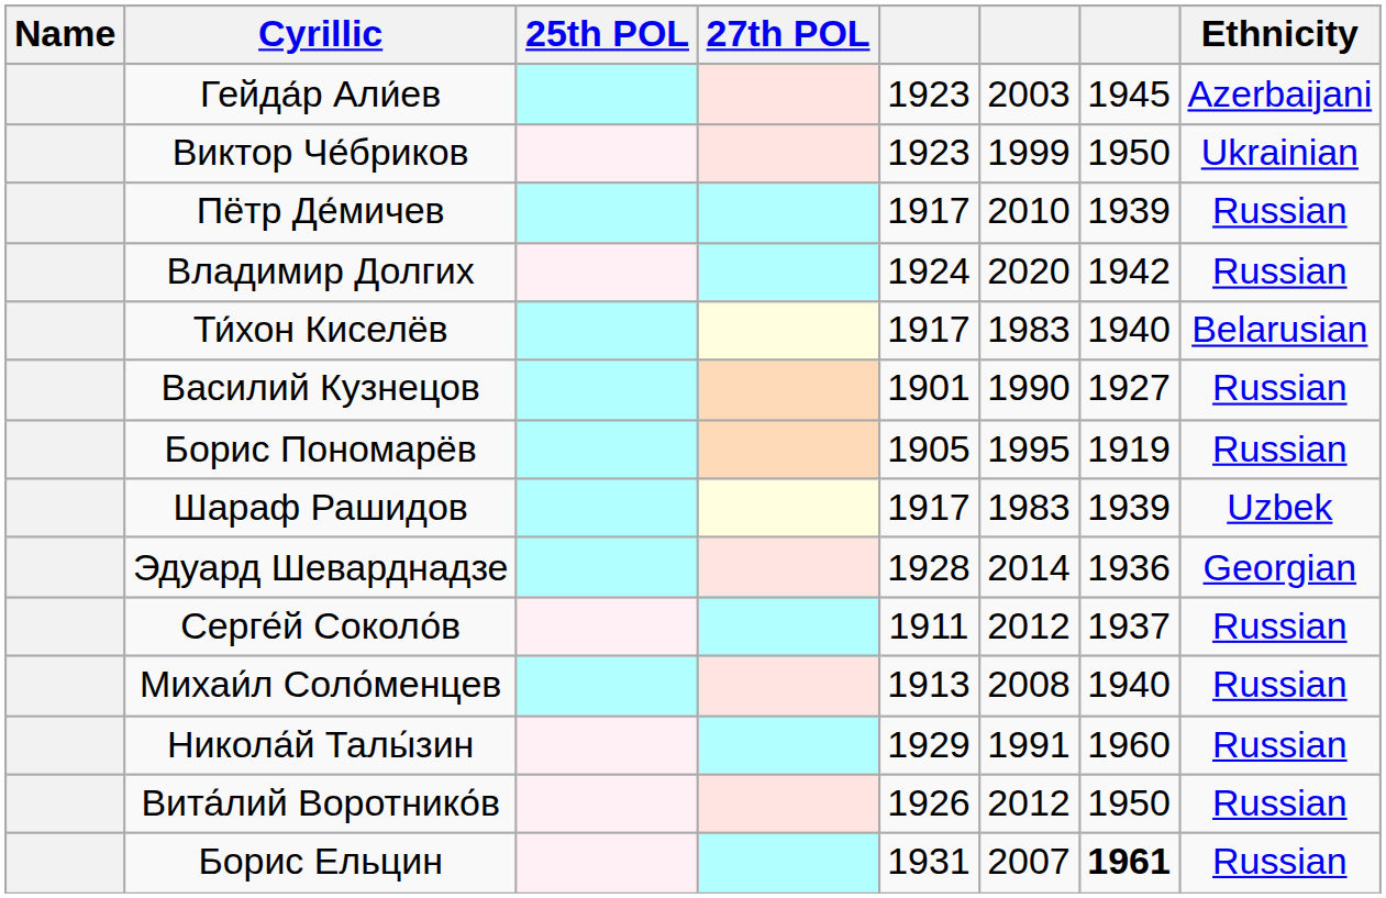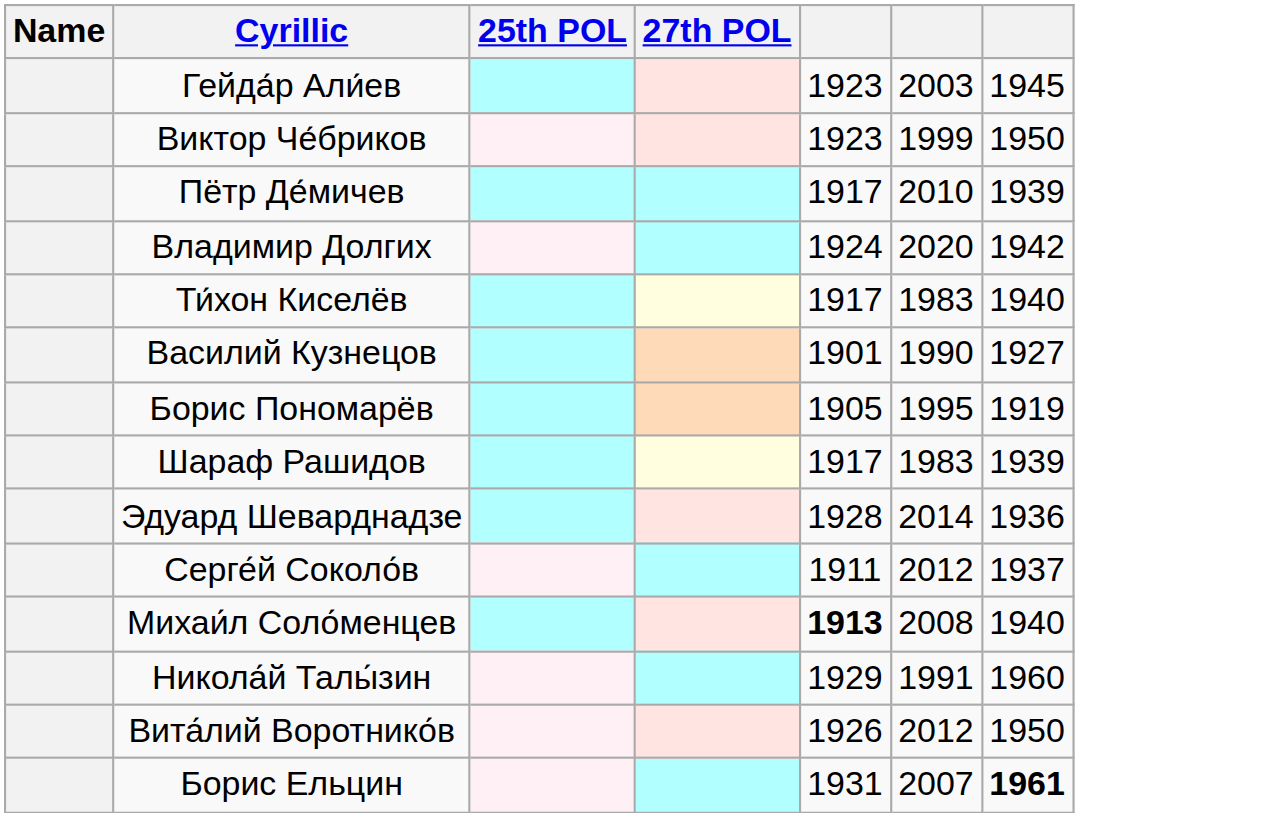 <table class="wikitable sortable" style=text-align:center>
 <tr>
 <th scope="col">Name</th>
 <th scope="col" class="unsortable"><a href='#'>Cyrillic</a></th>
 <th scope="col"><a href='#'>25th POL</a></th>
 <th scope="col"><a href='#'>27th POL</a></th>
 <th scope="col"></th>
 <th scope="col"></th>
 <th scope="col"></th>
-<th scope="col">Ethnicity</th>
 </tr>
 <tr>
 <th align="center" scope="row" style="font-weight:normal;"></th>
 <td>Гейда́р Али́ев</td>
 <td bgcolor = #B2FFFF></td>
 <td bgcolor = MistyRose></td>
 <td>1923</td>
 <td>2003</td>
 <td>1945</td>
-<td><a href='#'>Azerbaijani</a></td>
 </tr>
 <tr>
 <th align="center" scope="row" style="font-weight:normal;"></th>
 <td>Виктор Че́бриков</td>
 <td bgcolor = LavenderBlush></td>
 <td bgcolor = MistyRose></td>
 <td>1923</td>
 <td>1999</td>
 <td>1950</td>
-<td><a href='#'>Ukrainian</a></td>
 </tr>
 <tr>
 <th align="center" scope="row" style="font-weight:normal;"></th>
 <td>Пётр Де́мичев</td>
 <td bgcolor = #B2FFFF></td>
 <td bgcolor = #B2FFFF></td>
 <td>1917</td>
 <td>2010</td>
 <td>1939</td>
-<td><a href='#'>Russian</a></td>
 </tr>
 <tr>
 <th align="center" scope="row" style="font-weight:normal;"></th>
 <td>Владимир Долгих</td>
 <td bgcolor = LavenderBlush></td>
 <td bgcolor = #B2FFFF></td>
 <td>1924</td>
 <td>2020</td>
 <td>1942</td>
-<td><a href='#'>Russian</a></td>
 </tr>
 <tr>
 <th align="center" scope="row" style="font-weight:normal;"></th>
 <td>Ти́хон Киселёв</td>
 <td bgcolor = #B2FFFF></td>
 <td bgcolor = LightYellow></td>
 <td>1917</td>
 <td>1983</td>
 <td>1940</td>
-<td><a href='#'>Belarusian</a></td>
 </tr>
 <tr>
 <th align="center" scope="row" style="font-weight:normal;"></th>
 <td>Василий Кузнецов</td>
 <td bgcolor = #B2FFFF></td>
 <td bgcolor = PeachPuff></td>
 <td>1901</td>
 <td>1990</td>
 <td>1927</td>
-<td><a href='#'>Russian</a></td>
 </tr>
 <tr>
 <th align="center" scope="row" style="font-weight:normal;"></th>
 <td>Борис Пономарёв</td>
 <td bgcolor = #B2FFFF></td>
 <td bgcolor = PeachPuff></td>
 <td>1905</td>
 <td>1995</td>
 <td>1919</td>
-<td><a href='#'>Russian</a></td>
 </tr>
 <tr>
 <th align="center" scope="row" style="font-weight:normal;"></th>
 <td>Шараф Рашидов</td>
 <td bgcolor = #B2FFFF></td>
 <td bgcolor = LightYellow></td>
 <td>1917</td>
 <td>1983</td>
 <td>1939</td>
-<td><a href='#'>Uzbek</a></td>
 </tr>
 <tr>
 <th align="center" scope="row" style="font-weight:normal;"></th>
 <td>Эдуард Шеварднадзе</td>
 <td bgcolor = #B2FFFF></td>
 <td bgcolor = MistyRose></td>
 <td>1928</td>
 <td>2014</td>
 <td>1936</td>
-<td><a href='#'>Georgian</a></td>
 </tr>
 <tr>
 <th align="center" scope="row" style="font-weight:normal;"></th>
 <td>Серге́й Соколо́в</td>
 <td bgcolor = LavenderBlush></td>
 <td bgcolor = #B2FFFF></td>
 <td>1911</td>
 <td>2012</td>
 <td>1937</td>
-<td><a href='#'>Russian</a></td>
 </tr>
 <tr>
 <th align="center" scope="row" style="font-weight:normal;"></th>
 <td>Михаи́л Соло́менцев</td>
 <td bgcolor = #B2FFFF></td>
 <td bgcolor = MistyRose></td>
-<td>1913</td>
+<td><strong>1913</strong></td>
 <td>2008</td>
 <td>1940</td>
-<td><a href='#'>Russian</a></td>
 </tr>
 <tr>
 <th align="center" scope="row" style="font-weight:normal;"></th>
 <td>Никола́й Талы́зин</td>
 <td bgcolor = LavenderBlush></td>
 <td bgcolor = #B2FFFF></td>
 <td>1929</td>
 <td>1991</td>
 <td>1960</td>
-<td><a href='#'>Russian</a></td>
 </tr>
 <tr>
 <th align="center" scope="row" style="font-weight:normal;"></th>
 <td>Вита́лий Воротнико́в</td>
 <td bgcolor = LavenderBlush></td>
 <td bgcolor = MistyRose></td>
 <td>1926</td>
 <td>2012</td>
 <td>1950</td>
-<td><a href='#'>Russian</a></td>
 </tr>
 <tr>
 <th align="center" scope="row" style="font-weight:normal;"></th>
 <td>Борис Ельцин</td>
 <td bgcolor = LavenderBlush></td>
 <td bgcolor = #B2FFFF></td>
 <td>1931</td>
 <td>2007</td>
 <td><strong>1961</strong></td>
-<td><a href='#'>Russian</a></td>
 </tr>
 </table>
